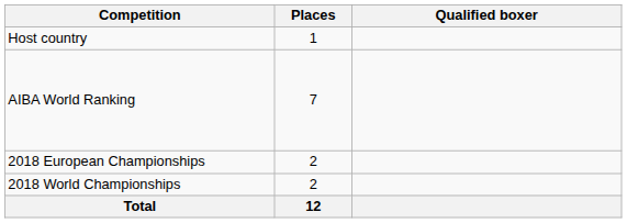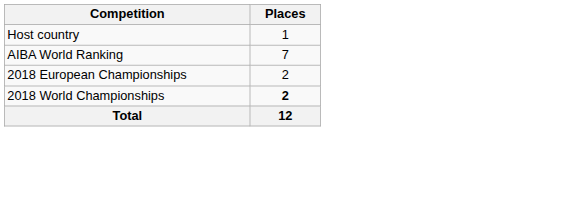 <table class=wikitable>
 <tr>
 <th width=300>Competition</th>
 <th width=80>Places</th>
-<th width=300>Qualified boxer</th>
 </tr>
 <tr>
 <td>Host country</td>
 <td align="center">1</td>
-<td></td>
 </tr>
 <tr>
 <td>AIBA World Ranking</td>
 <td align="center">7</td>
-<td><br><br><br><br><br><br></td>
 </tr>
 <tr>
 <td>2018 European Championships</td>
 <td align="center">2</td>
-<td><br></td>
 </tr>
 <tr>
 <td>2018 World Championships</td>
-<td align="center">2</td>
-<td><br></td>
+<td align="center"><strong>2</strong></td>
 </tr>
 <tr>
 <th>Total</th>
 <th>12</th>
-<th></th>
 </tr>
 </table>
